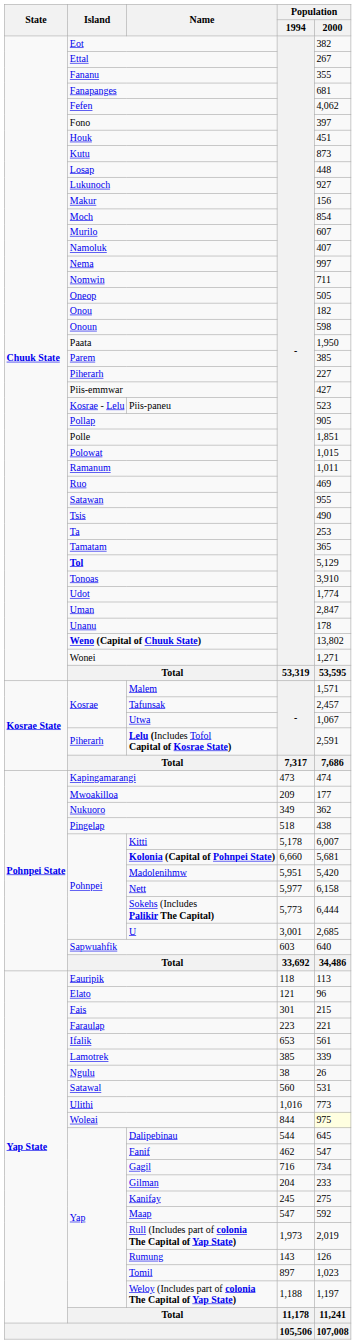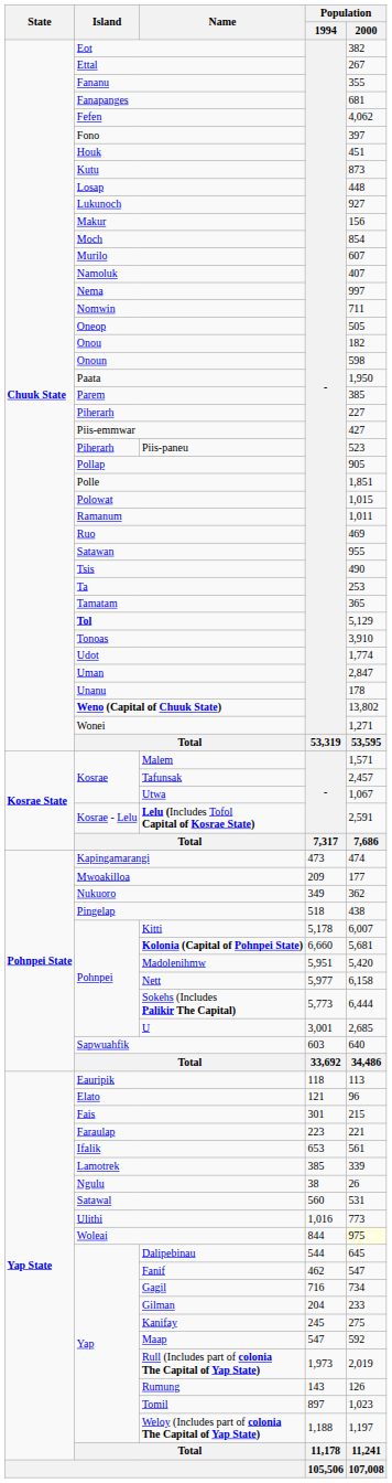 <table class="wikitable sortable">
 <tr>
 <th rowspan="2">State</th>
 <th rowspan="2">Island</th>
 <th rowspan="2">Name</th>
 <th colspan="2">Population</th>
 </tr>
 <tr>
 <th>1994</th>
 <th>2000</th>
 </tr>
 <tr>
 <td rowspan="41"><strong><a href='#'>Chuuk State</a></strong></td>
 <td colspan="2"><a href='#'>Eot</a></td>
 <th rowspan="40">-</th>
 <td>382</td>
 </tr>
 <tr>
 <td colspan="2"><a href='#'>Ettal</a></td>
 <td>267</td>
 </tr>
 <tr>
 <td colspan="2"><a href='#'>Fananu</a></td>
 <td>355</td>
 </tr>
 <tr>
 <td colspan="2"><a href='#'>Fanapanges</a></td>
 <td>681</td>
 </tr>
 <tr>
 <td colspan="2"><a href='#'>Fefen</a></td>
 <td>4,062</td>
 </tr>
 <tr>
 <td colspan="2">Fono</td>
 <td>397</td>
 </tr>
 <tr>
 <td colspan="2"><a href='#'>Houk</a></td>
 <td>451</td>
 </tr>
 <tr>
 <td colspan="2"><a href='#'>Kutu</a></td>
 <td>873</td>
 </tr>
 <tr>
 <td colspan="2"><a href='#'>Losap</a></td>
 <td>448</td>
 </tr>
 <tr>
 <td colspan="2"><a href='#'>Lukunoch</a></td>
 <td>927</td>
 </tr>
 <tr>
 <td colspan="2"><a href='#'>Makur</a></td>
 <td>156</td>
 </tr>
 <tr>
 <td colspan="2"><a href='#'>Moch</a></td>
 <td>854</td>
 </tr>
 <tr>
 <td colspan="2"><a href='#'>Murilo</a></td>
 <td>607</td>
 </tr>
 <tr>
 <td colspan="2"><a href='#'>Namoluk</a></td>
 <td>407</td>
 </tr>
 <tr>
 <td colspan="2"><a href='#'>Nema</a></td>
 <td>997</td>
 </tr>
 <tr>
 <td colspan="2"><a href='#'>Nomwin</a></td>
 <td>711</td>
 </tr>
 <tr>
 <td colspan="2"><a href='#'>Oneop</a></td>
 <td>505</td>
 </tr>
 <tr>
 <td colspan="2"><a href='#'>Onou</a></td>
 <td>182</td>
 </tr>
 <tr>
 <td colspan="2"><a href='#'>Onoun</a></td>
 <td>598</td>
 </tr>
 <tr>
 <td colspan="2">Paata</td>
 <td>1,950</td>
 </tr>
 <tr>
 <td colspan="2"><a href='#'>Parem</a></td>
 <td>385</td>
 </tr>
 <tr>
 <td colspan="2"><a href='#'>Piherarh</a></td>
 <td>227</td>
 </tr>
 <tr>
 <td colspan="2">Piis-emmwar</td>
 <td>427</td>
 </tr>
 <tr>
-<td><a href='#'>Kosrae</a> - <a href='#'>Lelu</a></td>
+<td><a href='#'>Piherarh</a></td>
 <td>Piis-paneu</td>
 <td>523</td>
 </tr>
 <tr>
 <td colspan="2"><a href='#'>Pollap</a></td>
 <td>905</td>
 </tr>
 <tr>
 <td colspan="2">Polle</td>
 <td>1,851</td>
 </tr>
 <tr>
 <td colspan="2"><a href='#'>Polowat</a></td>
 <td>1,015</td>
 </tr>
 <tr>
 <td colspan="2"><a href='#'>Ramanum</a></td>
 <td>1,011</td>
 </tr>
 <tr>
 <td colspan="2"><a href='#'>Ruo</a></td>
 <td>469</td>
 </tr>
 <tr>
 <td colspan="2"><a href='#'>Satawan</a></td>
 <td>955</td>
 </tr>
 <tr>
 <td colspan="2"><a href='#'>Tsis</a></td>
 <td>490</td>
 </tr>
 <tr>
 <td colspan="2"><a href='#'>Ta</a></td>
 <td>253</td>
 </tr>
 <tr>
 <td colspan="2"><a href='#'>Tamatam</a></td>
 <td>365</td>
 </tr>
 <tr>
 <td colspan="2"><strong><a href='#'>Tol</a></strong></td>
 <td>5,129</td>
 </tr>
 <tr>
 <td colspan="2"><a href='#'>Tonoas</a></td>
 <td>3,910</td>
 </tr>
 <tr>
 <td colspan="2"><a href='#'>Udot</a></td>
 <td>1,774</td>
 </tr>
 <tr>
 <td colspan="2"><a href='#'>Uman</a></td>
 <td>2,847</td>
 </tr>
 <tr>
 <td colspan="2"><a href='#'>Unanu</a></td>
 <td>178</td>
 </tr>
 <tr>
 <td colspan="2"><strong><a href='#'>Weno</a> (Capital of <a href='#'>Chuuk State</a>)</strong></td>
 <td>13,802</td>
 </tr>
 <tr>
 <td colspan="2">Wonei</td>
 <td>1,271</td>
 </tr>
 <tr>
 <th colspan="2">Total</th>
 <th>53,319</th>
 <th>53,595</th>
 </tr>
 <tr>
 <td rowspan="5"><strong><a href='#'>Kosrae State</a></strong></td>
 <td rowspan="3"><a href='#'>Kosrae</a></td>
 <td><a href='#'>Malem</a></td>
 <th rowspan="4">-</th>
 <td>1,571</td>
 </tr>
 <tr>
 <td><a href='#'>Tafunsak</a></td>
 <td>2,457</td>
 </tr>
 <tr>
 <td><a href='#'>Utwa</a></td>
 <td>1,067</td>
 </tr>
 <tr>
-<td><a href='#'>Piherarh</a></td>
+<td><a href='#'>Kosrae</a> - <a href='#'>Lelu</a></td>
 <td><strong><a href='#'>Lelu</a>  (</strong>Includes <a href='#'>Tofol</a><br><strong>Capital of</strong> <strong><a href='#'>Kosrae State</a>)</strong></td>
 <td>2,591</td>
 </tr>
 <tr>
 <th colspan="2">Total</th>
 <th>7,317</th>
 <th>7,686</th>
 </tr>
 <tr>
 <td rowspan="12"><strong><a href='#'>Pohnpei State</a></strong></td>
 <td colspan="2"><a href='#'>Kapingamarangi</a></td>
 <td>473</td>
 <td>474</td>
 </tr>
 <tr>
 <td colspan="2"><a href='#'>Mwoakilloa</a></td>
 <td>209</td>
 <td>177</td>
 </tr>
 <tr>
 <td colspan="2"><a href='#'>Nukuoro</a></td>
 <td>349</td>
 <td>362</td>
 </tr>
 <tr>
 <td colspan="2"><a href='#'>Pingelap</a></td>
 <td>518</td>
 <td>438</td>
 </tr>
 <tr>
 <td rowspan="6"><a href='#'>Pohnpei</a></td>
 <td><a href='#'>Kitti</a></td>
 <td>5,178</td>
 <td>6,007</td>
 </tr>
 <tr>
 <td><strong><a href='#'>Kolonia</a> (Capital of <a href='#'>Pohnpei State</a>)</strong></td>
 <td>6,660</td>
 <td>5,681</td>
 </tr>
 <tr>
 <td><a href='#'>Madolenihmw</a></td>
 <td>5,951</td>
 <td>5,420</td>
 </tr>
 <tr>
 <td><a href='#'>Nett</a></td>
 <td>5,977</td>
 <td>6,158</td>
 </tr>
 <tr>
 <td><a href='#'>Sokehs</a> (Includes<br><strong><a href='#'>Palikir</a> The Capital)</strong></td>
 <td>5,773</td>
 <td>6,444</td>
 </tr>
 <tr>
 <td><a href='#'>U</a></td>
 <td>3,001</td>
 <td>2,685</td>
 </tr>
 <tr>
 <td colspan="2"><a href='#'>Sapwuahfik</a></td>
 <td>603</td>
 <td>640</td>
 </tr>
 <tr>
 <th colspan="2">Total</th>
 <th>33,692</th>
 <th>34,486</th>
 </tr>
 <tr>
 <td rowspan="21"><strong><a href='#'>Yap State</a></strong></td>
 <td colspan="2"><a href='#'>Eauripik</a></td>
 <td>118</td>
 <td>113</td>
 </tr>
 <tr>
 <td colspan="2"><a href='#'>Elato</a></td>
 <td>121</td>
 <td>96</td>
 </tr>
 <tr>
 <td colspan="2"><a href='#'>Fais</a></td>
 <td>301</td>
 <td>215</td>
 </tr>
 <tr>
 <td colspan="2"><a href='#'>Faraulap</a></td>
 <td>223</td>
 <td>221</td>
 </tr>
 <tr>
 <td colspan="2"><a href='#'>Ifalik</a></td>
 <td>653</td>
 <td>561</td>
 </tr>
 <tr>
 <td colspan="2"><a href='#'>Lamotrek</a></td>
 <td>385</td>
 <td>339</td>
 </tr>
 <tr>
 <td colspan="2"><a href='#'>Ngulu</a></td>
 <td>38</td>
 <td>26</td>
 </tr>
 <tr>
 <td colspan="2"><a href='#'>Satawal</a></td>
 <td>560</td>
 <td>531</td>
 </tr>
 <tr>
 <td colspan="2"><a href='#'>Ulithi</a></td>
 <td>1,016</td>
 <td>773</td>
 </tr>
 <tr>
 <td colspan="2"><a href='#'>Woleai</a></td>
 <td>844</td>
 <td style="background: lightyellow;">975</td>
 </tr>
 <tr>
 <td rowspan="10"><a href='#'>Yap</a></td>
 <td><a href='#'>Dalipebinau</a></td>
 <td>544</td>
 <td>645</td>
 </tr>
 <tr>
 <td><a href='#'>Fanif</a></td>
 <td>462</td>
 <td>547</td>
 </tr>
 <tr>
 <td><a href='#'>Gagil</a></td>
 <td>716</td>
 <td>734</td>
 </tr>
 <tr>
 <td><a href='#'>Gilman</a></td>
 <td>204</td>
 <td>233</td>
 </tr>
 <tr>
 <td><a href='#'>Kanifay</a></td>
 <td>245</td>
 <td>275</td>
 </tr>
 <tr>
 <td><a href='#'>Maap</a></td>
 <td>547</td>
 <td>592</td>
 </tr>
 <tr>
 <td><a href='#'>Rull</a> (Includes part of <strong><a href='#'>colonia</a></strong><br><strong>The Capital of <a href='#'>Yap State</a>)</strong></td>
 <td>1,973</td>
 <td>2,019</td>
 </tr>
 <tr>
 <td><a href='#'>Rumung</a></td>
 <td>143</td>
 <td>126</td>
 </tr>
 <tr>
 <td><a href='#'>Tomil</a></td>
 <td>897</td>
 <td>1,023</td>
 </tr>
 <tr>
 <td><a href='#'>Weloy</a> (Includes part of <strong><a href='#'>colonia</a></strong><br><strong>The Capital of <a href='#'>Yap State</a>)</strong></td>
 <td>1,188</td>
 <td>1,197</td>
 </tr>
 <tr>
 <th colspan="2">Total</th>
 <th>11,178</th>
 <th>11,241</th>
 </tr>
 <tr>
 <th colspan="3"></th>
 <th>105,506</th>
 <th>107,008</th>
 </tr>
 </table>
